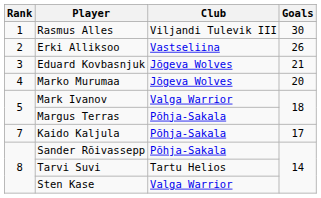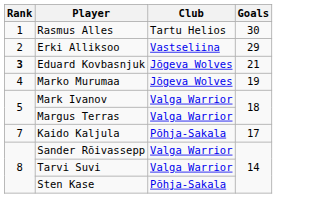 <table class="wikitable">
 <tr>
 <th>Rank</th>
 <th>Player</th>
 <th>Club</th>
 <th>Goals</th>
 </tr>
 <tr>
 <td align=center rowspan=>1</td>
 <td> Rasmus Alles</td>
-<td>Viljandi Tulevik III</td>
+<td>Tartu Helios</td>
 <td align=center rowspan=>30</td>
 </tr>
 <tr>
 <td align=center rowspan= style="background: lightsalmon;">2</td>
 <td> Erki Alliksoo</td>
 <td><a href='#'>Vastseliina</a></td>
-<td align=center rowspan=>26</td>
+<td align=center rowspan=>29</td>
 </tr>
 <tr>
-<td align=center rowspan=>3</td>
+<td align=center rowspan=><strong>3</strong></td>
 <td> Eduard Kovbasnjuk</td>
 <td><a href='#'>Jõgeva Wolves</a></td>
 <td align=center rowspan=>21</td>
 </tr>
 <tr>
 <td align=center rowspan=>4</td>
 <td> Marko Murumaa</td>
 <td><a href='#'>Jõgeva Wolves</a></td>
-<td align=center rowspan=>20</td>
+<td align=center rowspan=>19</td>
 </tr>
 <tr>
 <td align=center rowspan=2>5</td>
 <td> Mark Ivanov</td>
 <td><a href='#'>Valga Warrior</a></td>
 <td align=center rowspan=2>18</td>
 </tr>
 <tr>
 <td> Margus Terras</td>
-<td><a href='#'>Põhja-Sakala</a></td>
+<td><a href='#'>Valga Warrior</a></td>
 </tr>
 <tr>
 <td align=center rowspan=>7</td>
 <td> Kaido Kaljula</td>
 <td><a href='#'>Põhja-Sakala</a></td>
 <td align=center rowspan=>17</td>
 </tr>
 <tr>
 <td align=center rowspan=3>8</td>
 <td> Sander Rõivassepp</td>
-<td><a href='#'>Põhja-Sakala</a></td>
+<td><a href='#'>Valga Warrior</a></td>
 <td align=center rowspan=3>14</td>
 </tr>
 <tr>
 <td> Tarvi Suvi</td>
-<td>Tartu Helios</td>
+<td><a href='#'>Valga Warrior</a></td>
 </tr>
 <tr>
 <td> Sten Kase</td>
-<td><a href='#'>Valga Warrior</a></td>
+<td><a href='#'>Põhja-Sakala</a></td>
 </tr>
 </table>
